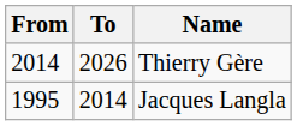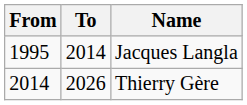 <table class="wikitable">
 <tr>
 <th>From</th>
 <th>To</th>
 <th>Name</th>
 </tr>
 <tr>
+<td>1995</td>
+<td>2014</td>
+<td>Jacques Langla</td>
+</tr>
+<tr>
 <td>2014</td>
 <td>2026</td>
 <td>Thierry Gère</td>
 </tr>
-<tr>
-<td>1995</td>
-<td>2014</td>
-<td>Jacques Langla</td>
-</tr>
 </table>
